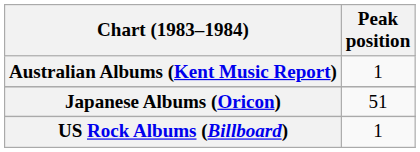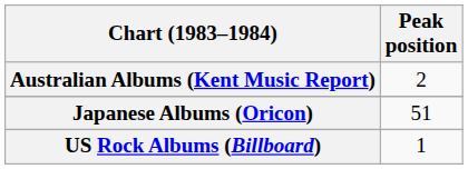 <table class="wikitable sortable plainrowheaders" style="text-align:center">
 <tr>
 <th scope="col">Chart (1983–1984)</th>
 <th scope="col">Peak<br>position</th>
 </tr>
 <tr>
 <th scope="row">Australian Albums (<a href='#'>Kent Music Report</a>)</th>
-<td>1</td>
+<td>2</td>
 </tr>
 <tr>
 </tr>
 <tr>
 </tr>
 <tr>
 </tr>
 <tr>
 <th scope="row">Japanese Albums (<a href='#'>Oricon</a>)</th>
 <td>51</td>
 </tr>
 <tr>
 </tr>
 <tr>
 </tr>
 <tr>
 </tr>
 <tr>
 </tr>
 <tr>
 <th scope="row">US <a href='#'>Rock Albums</a> (<em><a href='#'>Billboard</a></em>)</th>
 <td>1</td>
 </tr>
 </table>
